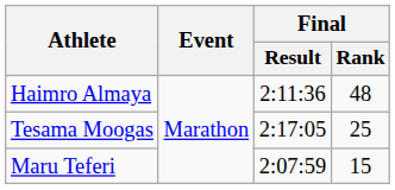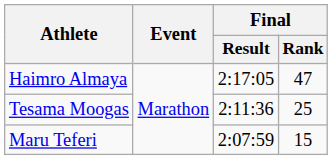 <table class="wikitable" style="font-size:90%">
 <tr>
 <th rowspan="2">Athlete</th>
 <th rowspan="2">Event</th>
 <th colspan="2">Final</th>
 </tr>
 <tr style="font-size:95%">
 <th>Result</th>
 <th>Rank</th>
 </tr>
 <tr align=center>
 <td align=left><a href='#'>Haimro Almaya</a></td>
 <td align=left rowspan=3><a href='#'>Marathon</a></td>
-<td>2:11:36</td>
-<td>48</td>
+<td>2:17:05</td>
+<td>47</td>
 </tr>
 <tr align=center>
 <td align=left><a href='#'>Tesama Moogas</a></td>
-<td>2:17:05</td>
+<td>2:11:36</td>
 <td>25</td>
 </tr>
 <tr align=center>
 <td align=left><a href='#'>Maru Teferi</a></td>
 <td>2:07:59</td>
 <td>15</td>
 </tr>
 </table>
